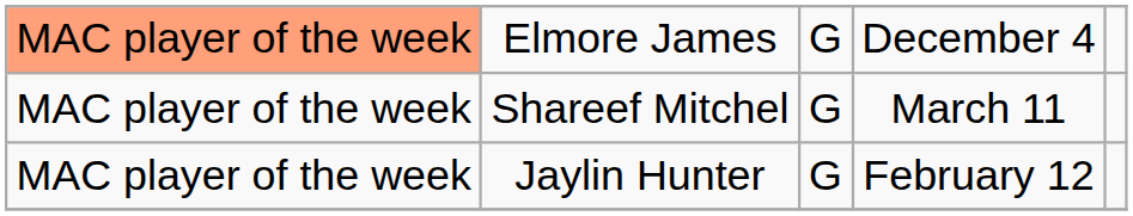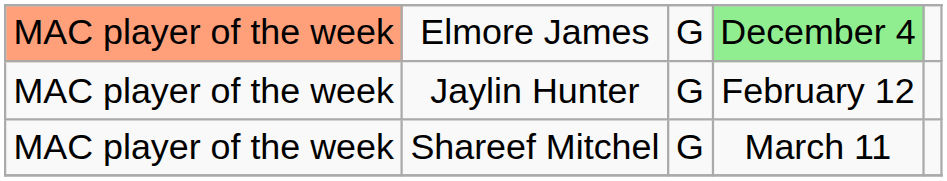 <table class="wikitable sortable" border="1">
 <tr align=center>
 </tr>
 <tr align="center">
 <td style="background: lightsalmon;">MAC player of the week</td>
 <td>Elmore James</td>
 <td>G</td>
-<td>December 4</td>
+<td style="background: lightgreen;">December 4</td>
+<td></td>
+</tr>
+<tr align="center">
+<td>MAC player of the week</td>
+<td>Jaylin Hunter</td>
+<td>G</td>
+<td>February 12</td>
 <td></td>
 </tr>
 <tr align="center">
 <td>MAC player of the week</td>
 <td>Shareef Mitchel</td>
 <td>G</td>
 <td>March 11</td>
 <td></td>
 </tr>
-<tr align="center">
-<td>MAC player of the week</td>
-<td>Jaylin Hunter</td>
-<td>G</td>
-<td>February 12</td>
-<td></td>
-</tr>
 <tr>
 </tr>
 </table>
